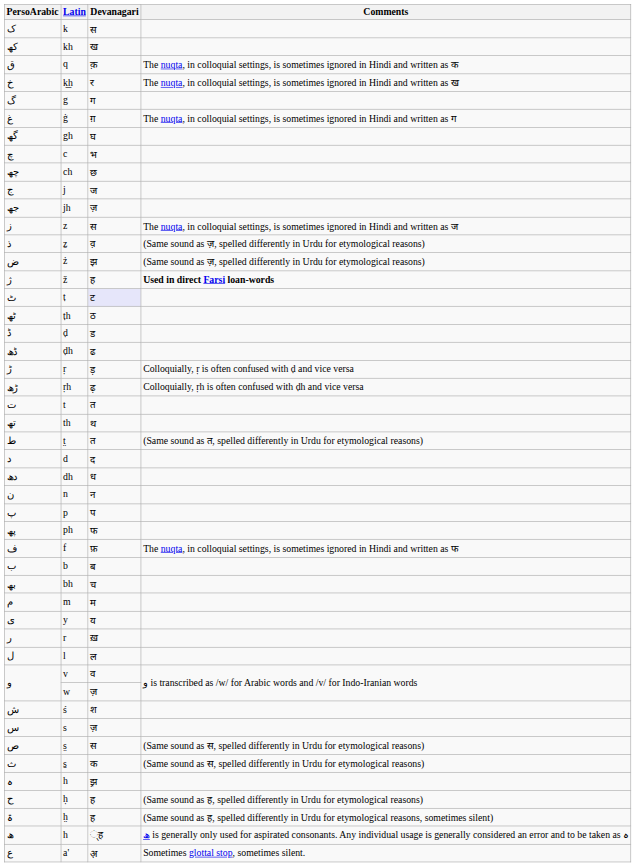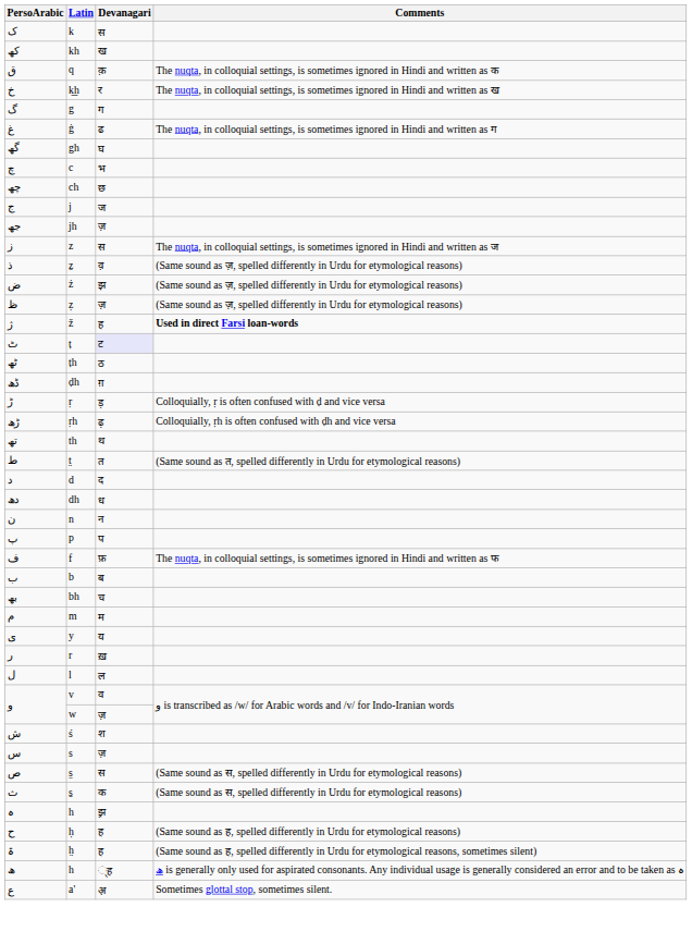 <table class="wikitable">
 <tr>
 <th>PersoArabic</th>
 <th><a href='#'>Latin</a></th>
 <th>Devanagari</th>
 <th>Comments</th>
 </tr>
 <tr>
 <td>ک</td>
 <td>k</td>
 <td>स</td>
 <td></td>
 </tr>
 <tr>
 <td>کھ</td>
 <td>kh</td>
 <td>ख</td>
 <td></td>
 </tr>
 <tr>
 <td>ق</td>
 <td>q</td>
 <td>क़</td>
 <td>The <a href='#'>nuqta</a>, in colloquial settings, is sometimes ignored in Hindi and written as क</td>
 </tr>
 <tr>
 <td>خ</td>
 <td>k͟h</td>
 <td>र</td>
 <td>The <a href='#'>nuqta</a>, in colloquial settings, is sometimes ignored in Hindi and written as ख</td>
 </tr>
 <tr>
 <td>گ</td>
 <td>g</td>
 <td>ग</td>
 <td></td>
 </tr>
 <tr>
 <td>غ</td>
 <td>ġ</td>
-<td>ग़</td>
+<td>ढ</td>
 <td>The <a href='#'>nuqta</a>, in colloquial settings, is sometimes ignored in Hindi and written as ग</td>
 </tr>
 <tr>
 <td>گھ</td>
 <td>gh</td>
 <td>घ</td>
 <td></td>
 </tr>
 <tr>
 <td>چ</td>
 <td>c</td>
 <td>भ</td>
 <td></td>
 </tr>
 <tr>
 <td>چھ</td>
 <td>ch</td>
 <td>छ</td>
 <td></td>
 </tr>
 <tr>
 <td>ج</td>
 <td>j</td>
 <td>ज</td>
 <td></td>
 </tr>
 <tr>
 <td>جھ</td>
 <td>jh</td>
 <td>ज़</td>
 <td></td>
 </tr>
 <tr>
 <td>ز</td>
 <td>z</td>
 <td>स</td>
 <td>The <a href='#'>nuqta</a>, in colloquial settings, is sometimes ignored in Hindi and written as ज</td>
 </tr>
 <tr>
 <td>ذ</td>
 <td>ẕ</td>
 <td>व़</td>
 <td>(Same sound as ज़, spelled differently in Urdu for etymological reasons)</td>
 </tr>
 <tr>
 <td>ض</td>
 <td>ż</td>
 <td>झ</td>
 <td>(Same sound as ज़, spelled differently in Urdu for etymological reasons)</td>
 </tr>
 <tr>
+<td>ظ</td>
+<td>ẓ</td>
+<td>ज़</td>
+<td>(Same sound as ज़, spelled differently in Urdu for etymological reasons)</td>
+</tr>
+<tr>
 <td>ژ</td>
 <td>ž</td>
 <td>ह</td>
 <td><strong>Used in direct <a href='#'>Farsi</a> loan-words</strong></td>
 </tr>
 <tr>
 <td>ٹ</td>
 <td>ṭ</td>
 <td style="background: lavender;">ट</td>
 <td></td>
 </tr>
 <tr>
 <td>ٹھ</td>
 <td>ṭh</td>
 <td>ठ</td>
 <td></td>
 </tr>
 <tr>
-<td>ڈ</td>
-<td>ḍ</td>
-<td>ड</td>
-<td></td>
-</tr>
-<tr>
 <td>ڈھ</td>
 <td>ḍh</td>
-<td>ढ</td>
+<td>ग़</td>
 <td></td>
 </tr>
 <tr>
 <td>ڑ</td>
 <td>ṛ</td>
 <td>ड़</td>
 <td>Colloquially, ṛ is often confused with ḍ and vice versa</td>
 </tr>
 <tr>
 <td>ڑھ</td>
 <td>ṛh</td>
 <td>ढ़</td>
 <td>Colloquially, ṛh is often confused with ḍh and vice versa</td>
-</tr>
-<tr>
-<td>ت</td>
-<td>t</td>
-<td>त</td>
-<td></td>
 </tr>
 <tr>
 <td>تھ</td>
 <td>th</td>
 <td>थ</td>
 <td></td>
 </tr>
 <tr>
 <td>ط</td>
 <td>t̤</td>
 <td>त</td>
 <td>(Same sound as त, spelled differently in Urdu for etymological reasons)</td>
 </tr>
 <tr>
 <td>د</td>
 <td>d</td>
 <td>द</td>
 <td></td>
 </tr>
 <tr>
 <td>دھ</td>
 <td>dh</td>
 <td>ध</td>
 <td></td>
 </tr>
 <tr>
 <td>ن</td>
 <td>n</td>
 <td>न</td>
 <td></td>
 </tr>
 <tr>
 <td>پ</td>
 <td>p</td>
 <td>प</td>
-<td></td>
-</tr>
-<tr>
-<td>پھ</td>
-<td>ph</td>
-<td>फ</td>
 <td></td>
 </tr>
 <tr>
 <td>ف</td>
 <td>f</td>
 <td>फ़</td>
 <td>The <a href='#'>nuqta</a>, in colloquial settings, is sometimes ignored in Hindi and written as फ</td>
 </tr>
 <tr>
 <td>ب</td>
 <td>b</td>
 <td>ब</td>
 <td></td>
 </tr>
 <tr>
 <td>بھ</td>
 <td>bh</td>
 <td>च</td>
 <td></td>
 </tr>
 <tr>
 <td>م</td>
 <td>m</td>
 <td>म</td>
 <td></td>
 </tr>
 <tr>
 <td>ی</td>
 <td>y</td>
 <td>य</td>
 <td></td>
 </tr>
 <tr>
 <td>ر</td>
 <td>r</td>
 <td>ख़</td>
 <td></td>
 </tr>
 <tr>
 <td>ل</td>
 <td>l</td>
 <td>ल</td>
 <td></td>
 </tr>
 <tr>
 <td rowspan="2">و</td>
 <td>v</td>
 <td>व</td>
 <td rowspan="2">و is transcribed as /w/ for Arabic words and /v/ for Indo-Iranian words</td>
 </tr>
 <tr>
 <td>w</td>
 <td>ज़</td>
 </tr>
 <tr>
 <td>ش</td>
 <td>ś</td>
 <td>श</td>
 </tr>
 <tr>
 <td>س</td>
 <td>s</td>
 <td>ज़</td>
 <td></td>
 </tr>
 <tr>
 <td>ص</td>
 <td>s̤</td>
 <td>स</td>
 <td>(Same sound as स, spelled differently in Urdu for etymological reasons)</td>
 </tr>
 <tr>
 <td>ث</td>
 <td>s̱</td>
 <td>क</td>
 <td>(Same sound as स, spelled differently in Urdu for etymological reasons)</td>
 </tr>
 <tr>
 <td>ہ</td>
 <td>h</td>
 <td>झ़</td>
 <td></td>
 </tr>
 <tr>
 <td>ح</td>
 <td>ḥ</td>
 <td>ह</td>
 <td>(Same sound as ह, spelled differently in Urdu for etymological reasons)</td>
 </tr>
 <tr>
 <td>ۃ</td>
 <td>h̤</td>
 <td>ह</td>
 <td>(Same sound as ह, spelled differently in Urdu for etymological reasons, sometimes silent)</td>
 </tr>
 <tr>
 <td>ھ</td>
 <td>h</td>
 <td>્ह</td>
 <td><a href='#'>ھ</a> is generally only used for aspirated consonants. Any individual usage is generally considered an error and to be taken as ہ</td>
 </tr>
 <tr>
 <td>ع</td>
 <td>a'</td>
 <td>अ़</td>
 <td>Sometimes <a href='#'>glottal stop</a>, sometimes silent.</td>
 </tr>
 </table>
